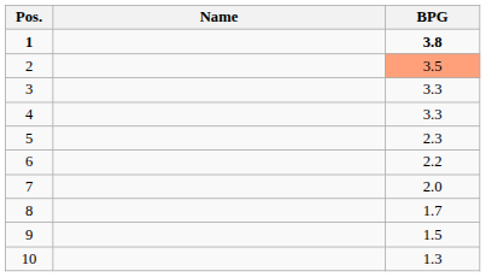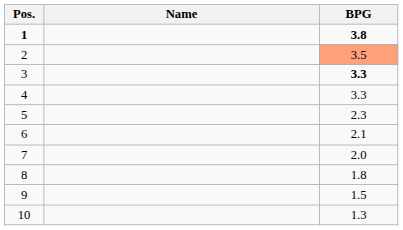 <table class=wikitable width="80%">
 <tr>
 <th width="10%">Pos.</th>
 <th width="70%">Name</th>
 <th width="20%">BPG</th>
 </tr>
 <tr>
 <td align=center><strong>1</strong></td>
 <td><strong></strong></td>
 <td align=center><strong>3.8</strong></td>
 </tr>
 <tr>
 <td align=center>2</td>
 <td></td>
 <td align=center style="background: lightsalmon;">3.5</td>
 </tr>
 <tr>
 <td align=center>3</td>
 <td></td>
-<td align=center>3.3</td>
+<td align=center><strong>3.3</strong></td>
 </tr>
 <tr>
 <td align=center>4</td>
 <td></td>
 <td align=center>3.3</td>
 </tr>
 <tr>
 <td align=center>5</td>
 <td></td>
 <td align=center>2.3</td>
 </tr>
 <tr>
 <td align=center>6</td>
 <td></td>
-<td align=center>2.2</td>
+<td align=center>2.1</td>
 </tr>
 <tr>
 <td align=center>7</td>
 <td></td>
 <td align=center>2.0</td>
 </tr>
 <tr>
 <td align=center>8</td>
 <td></td>
-<td align=center>1.7</td>
+<td align=center>1.8</td>
 </tr>
 <tr>
 <td align=center>9</td>
 <td></td>
 <td align=center>1.5</td>
 </tr>
 <tr>
 <td align=center>10</td>
 <td></td>
 <td align=center>1.3</td>
 </tr>
 </table>
